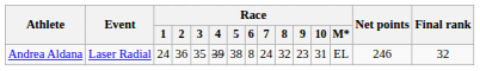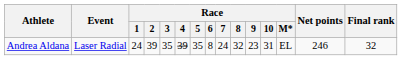 <table class="wikitable" border="1" style="font-size:90%">
 <tr>
 <th rowspan="2">Athlete</th>
 <th rowspan="2">Event</th>
 <th colspan=11>Race</th>
 <th rowspan=2>Net points</th>
 <th rowspan=2>Final rank</th>
 </tr>
 <tr style="font-size:95%">
 <th>1</th>
 <th>2</th>
 <th>3</th>
 <th>4</th>
 <th>5</th>
 <th>6</th>
 <th>7</th>
 <th>8</th>
 <th>9</th>
 <th>10</th>
 <th>M*</th>
 </tr>
 <tr align=center>
 <td align=left><a href='#'>Andrea Aldana</a></td>
 <td align=left><a href='#'>Laser Radial</a></td>
 <td>24</td>
-<td>36</td>
+<td>39</td>
 <td>35</td>
 <td><s>39</s></td>
-<td>38</td>
+<td>35</td>
 <td>8</td>
 <td>24</td>
 <td>32</td>
 <td>23</td>
 <td>31</td>
 <td>EL</td>
 <td>246</td>
 <td>32</td>
 </tr>
 </table>
